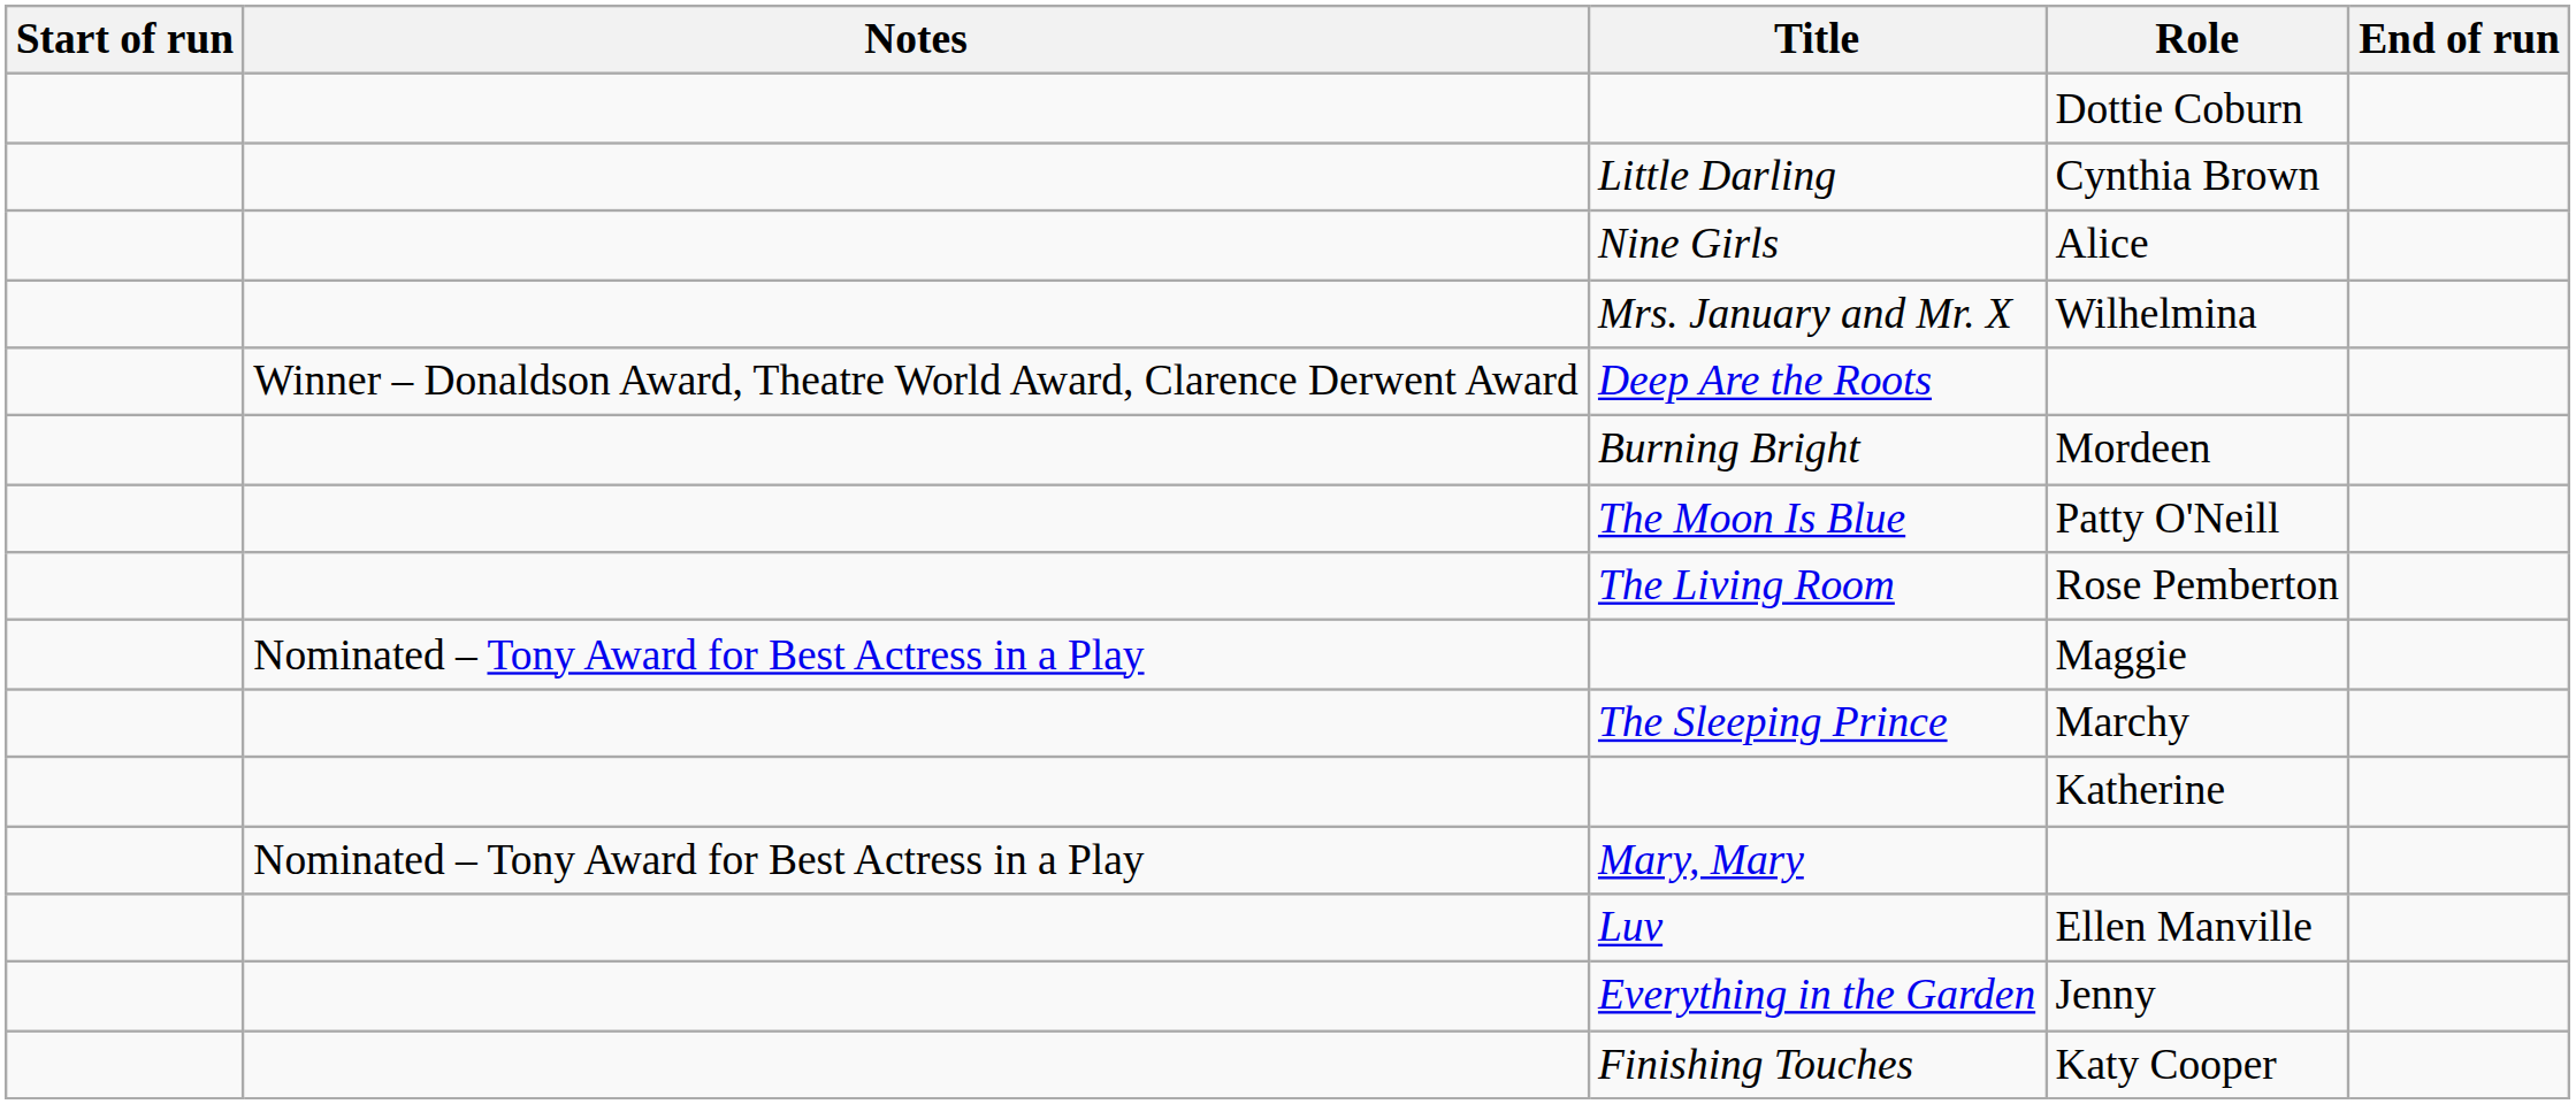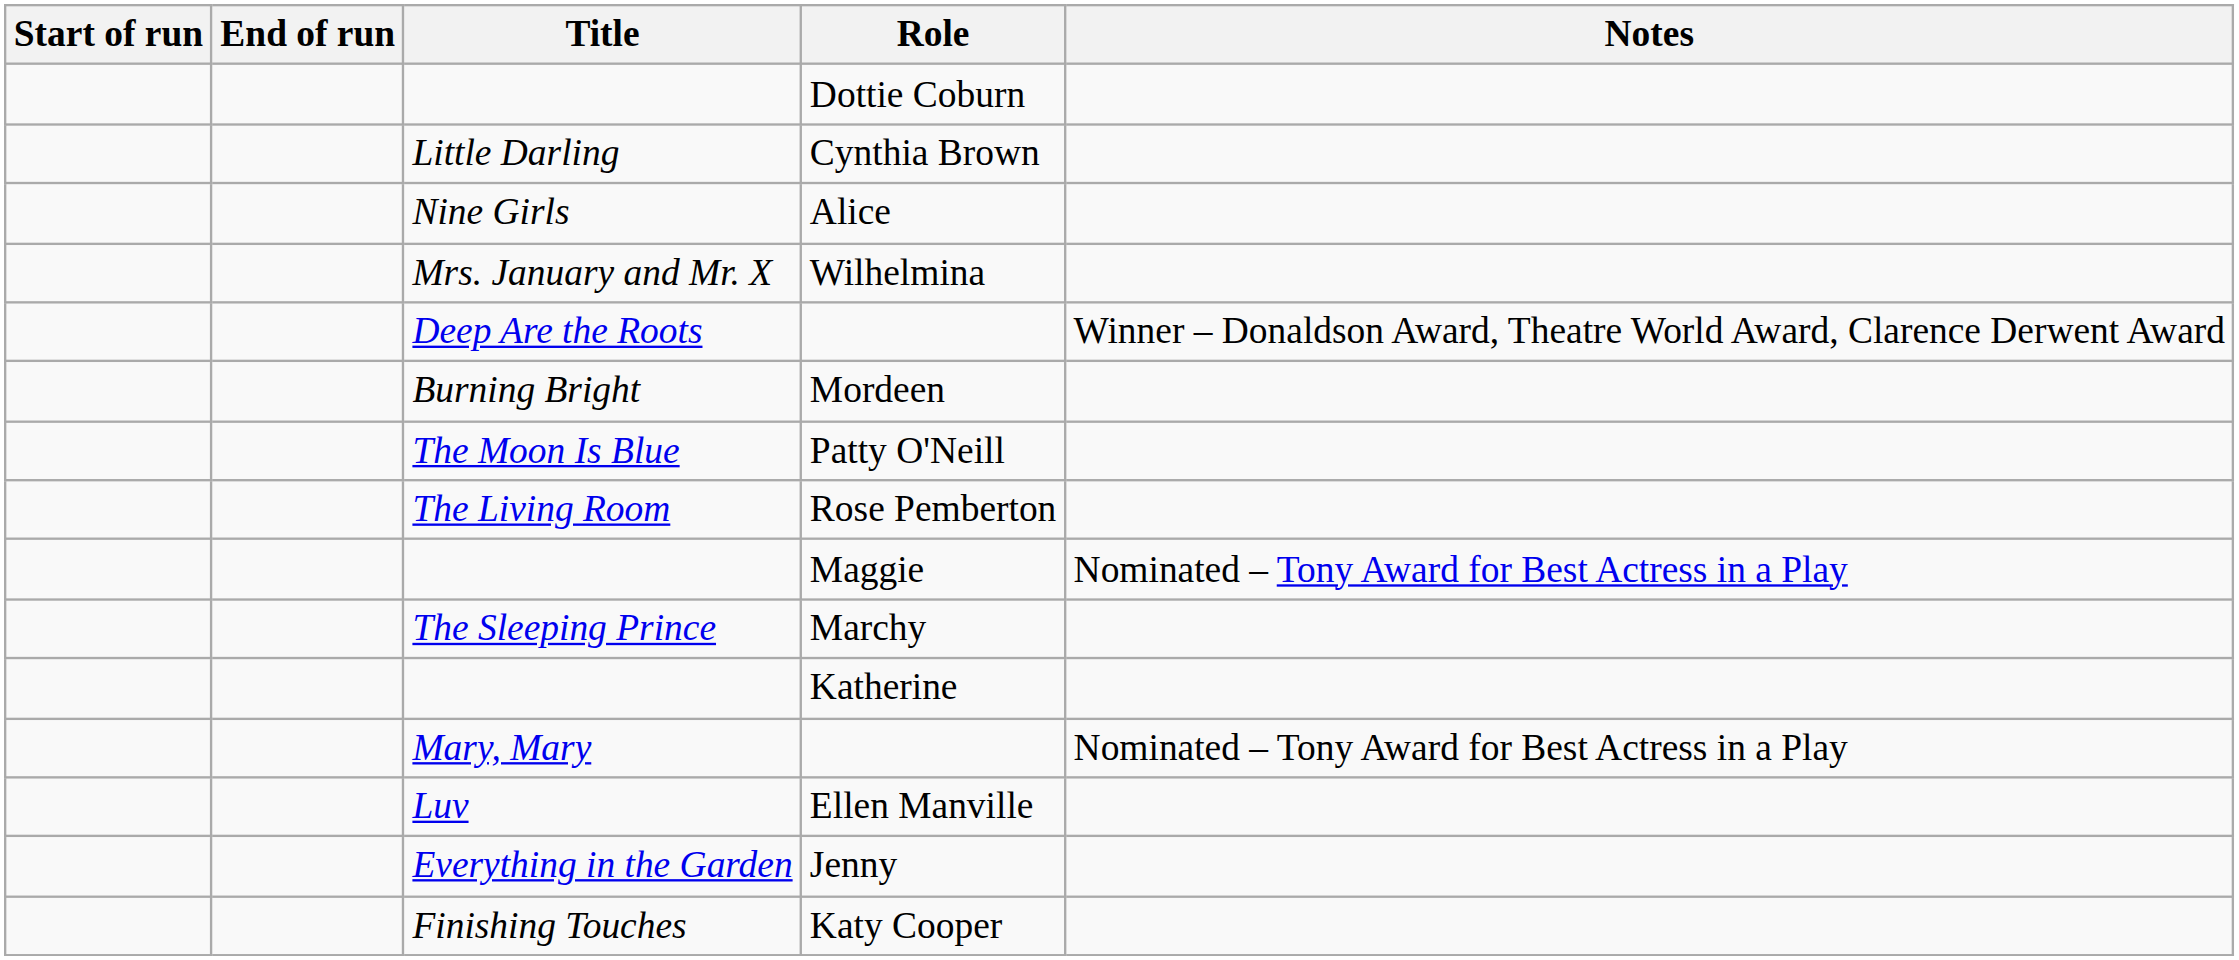 <table class="wikitable sortable">
 <tr>
 <th>Start of run</th>
-<th class="unsortable">Notes</th>
+<th>End of run</th>
 <th>Title</th>
 <th>Role</th>
-<th>End of run</th>
+<th class="unsortable">Notes</th>
 </tr>
 <tr>
 <td></td>
 <td></td>
 <td></td>
 <td>Dottie Coburn</td>
 <td></td>
 </tr>
 <tr>
 <td></td>
 <td></td>
 <td><em>Little Darling</em></td>
 <td>Cynthia Brown</td>
 <td></td>
 </tr>
 <tr>
 <td></td>
 <td></td>
 <td><em>Nine Girls</em></td>
 <td>Alice</td>
 <td></td>
 </tr>
 <tr>
 <td></td>
 <td></td>
 <td><em>Mrs. January and Mr. X</em></td>
 <td>Wilhelmina</td>
 <td></td>
 </tr>
 <tr>
 <td></td>
-<td>Winner – Donaldson Award, Theatre World Award, Clarence Derwent Award</td>
+<td></td>
 <td><em><a href='#'>Deep Are the Roots</a></em></td>
 <td></td>
-<td></td>
+<td>Winner – Donaldson Award, Theatre World Award, Clarence Derwent Award</td>
 </tr>
 <tr>
 <td></td>
 <td></td>
 <td><em>Burning Bright</em></td>
 <td>Mordeen</td>
 <td></td>
 </tr>
 <tr>
 <td></td>
 <td></td>
 <td><em><a href='#'>The Moon Is Blue</a></em></td>
 <td>Patty O'Neill</td>
 <td></td>
 </tr>
 <tr>
 <td></td>
 <td></td>
 <td><em><a href='#'>The Living Room</a></em></td>
 <td>Rose Pemberton</td>
 <td></td>
 </tr>
 <tr>
 <td></td>
-<td>Nominated – <a href='#'>Tony Award for Best Actress in a Play</a></td>
+<td></td>
 <td></td>
 <td>Maggie</td>
-<td></td>
+<td>Nominated – <a href='#'>Tony Award for Best Actress in a Play</a></td>
 </tr>
 <tr>
 <td></td>
 <td></td>
 <td><em><a href='#'>The Sleeping Prince</a></em></td>
 <td>Marchy</td>
 <td></td>
 </tr>
 <tr>
 <td></td>
 <td></td>
 <td></td>
 <td>Katherine</td>
 <td></td>
 </tr>
 <tr>
 <td></td>
-<td>Nominated – Tony Award for Best Actress in a Play</td>
+<td></td>
 <td><em><a href='#'>Mary, Mary</a></em></td>
 <td></td>
-<td></td>
+<td>Nominated – Tony Award for Best Actress in a Play</td>
 </tr>
 <tr>
 <td></td>
 <td></td>
 <td><em><a href='#'>Luv</a></em></td>
 <td>Ellen Manville</td>
 <td></td>
 </tr>
 <tr>
 <td></td>
 <td></td>
 <td><em><a href='#'>Everything in the Garden</a></em></td>
 <td>Jenny</td>
 <td></td>
 </tr>
 <tr>
 <td></td>
 <td></td>
 <td><em>Finishing Touches</em></td>
 <td>Katy Cooper</td>
 <td></td>
 </tr>
 </table>
